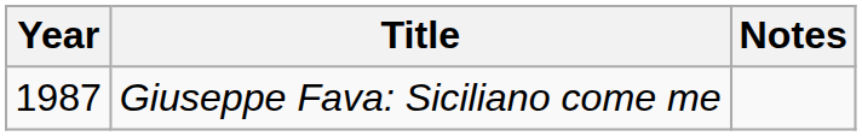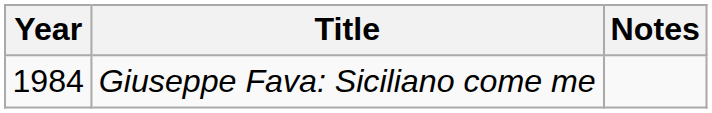 <table class="wikitable plainrowheaders sortable">
 <tr>
 <th scope="col">Year</th>
 <th scope="col">Title</th>
 <th scope="col">Notes</th>
 </tr>
 <tr>
-<td>1987</td>
+<td>1984</td>
 <td><em>Giuseppe Fava: Siciliano come me</em></td>
 <td></td>
 </tr>
 </table>
